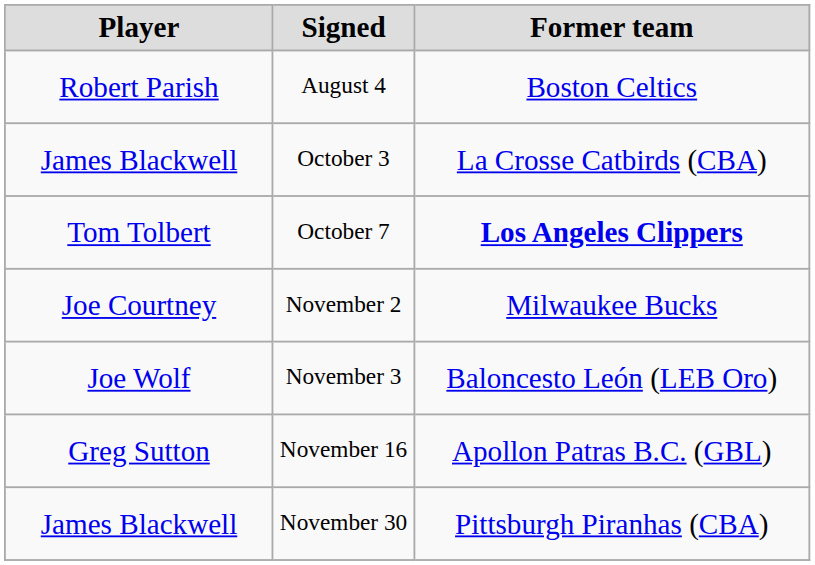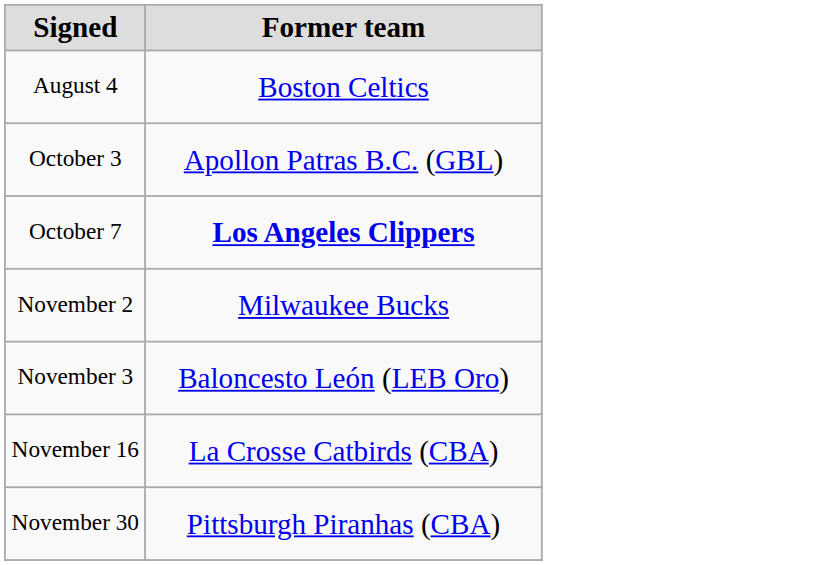 <table class="wikitable" style="text-align: center">
 <tr align="center" bgcolor="#dddddd">
-<td style="width:140px"><strong>Player</strong></td>
 <td style="width:70px"><strong>Signed</strong></td>
 <td style="width:210px"><strong>Former team</strong></td>
 </tr>
 <tr style="height:40px">
-<td><a href='#'>Robert Parish</a></td>
 <td style="font-size: 80%">August 4</td>
 <td><a href='#'>Boston Celtics</a></td>
 </tr>
 <tr style="height:40px">
-<td><a href='#'>James Blackwell</a></td>
 <td style="font-size: 80%">October 3</td>
-<td><a href='#'>La Crosse Catbirds</a> (<a href='#'>CBA</a>)</td>
+<td><a href='#'>Apollon Patras B.C.</a> (<a href='#'>GBL</a>)</td>
 </tr>
 <tr style="height:40px">
-<td><a href='#'>Tom Tolbert</a></td>
 <td style="font-size: 80%">October 7</td>
 <td><strong><a href='#'>Los Angeles Clippers</a></strong></td>
 </tr>
 <tr style="height:40px">
-<td><a href='#'>Joe Courtney</a></td>
 <td style="font-size: 80%">November 2</td>
 <td><a href='#'>Milwaukee Bucks</a></td>
 </tr>
 <tr style="height:40px">
-<td><a href='#'>Joe Wolf</a></td>
 <td style="font-size: 80%">November 3</td>
 <td><a href='#'>Baloncesto León</a> (<a href='#'>LEB Oro</a>)</td>
 </tr>
 <tr style="height:40px">
-<td><a href='#'>Greg Sutton</a></td>
 <td style="font-size: 80%">November 16</td>
-<td><a href='#'>Apollon Patras B.C.</a> (<a href='#'>GBL</a>)</td>
+<td><a href='#'>La Crosse Catbirds</a> (<a href='#'>CBA</a>)</td>
 </tr>
 <tr style="height:40px">
-<td><a href='#'>James Blackwell</a></td>
 <td style="font-size: 80%">November 30</td>
 <td><a href='#'>Pittsburgh Piranhas</a> (<a href='#'>CBA</a>)</td>
 </tr>
 </table>
